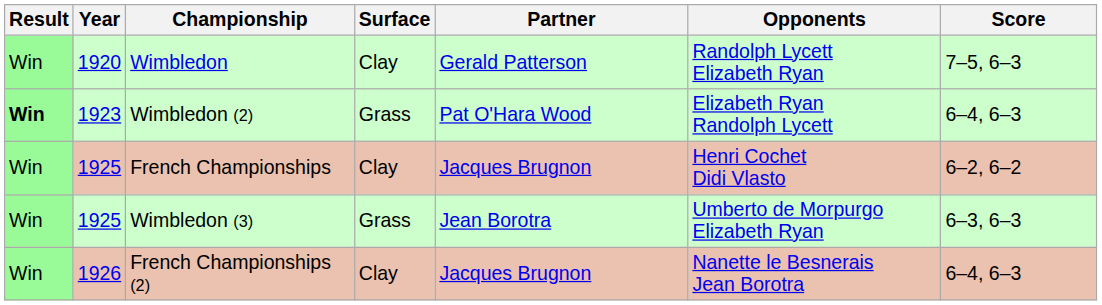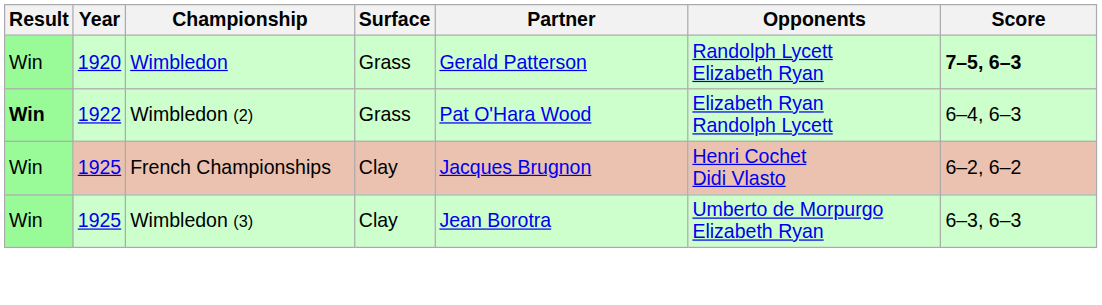 <table class='sortable wikitable'>
 <tr>
 <th style="width:40px">Result</th>
 <th style="width:30px">Year</th>
 <th style="width:180px">Championship</th>
 <th style="width:50px">Surface</th>
 <th style="width:200px">Partner</th>
 <th style="width:200px">Opponents</th>
 <th style="width:120px" class="unsortable">Score</th>
 </tr>
 <tr style="background:#cfc;">
 <td style="background:#98fb98;">Win</td>
 <td><a href='#'>1920</a></td>
 <td><a href='#'>Wimbledon</a></td>
-<td>Clay</td>
+<td>Grass</td>
 <td> <a href='#'>Gerald Patterson</a></td>
 <td> <a href='#'>Randolph Lycett</a><br> <a href='#'>Elizabeth Ryan</a></td>
-<td>7–5, 6–3</td>
+<td><strong>7–5, 6–3</strong></td>
 </tr>
 <tr style="background:#cfc;">
 <td style="background:#98fb98;"><strong>Win</strong></td>
-<td><a href='#'>1923</a></td>
+<td><a href='#'>1922</a></td>
 <td>Wimbledon <small>(2)</small></td>
 <td>Grass</td>
 <td> <a href='#'>Pat O'Hara Wood</a></td>
 <td> <a href='#'>Elizabeth Ryan</a><br> <a href='#'>Randolph Lycett </a></td>
 <td>6–4, 6–3</td>
 </tr>
 <tr style="background:#ebc2af;">
 <td style="background:#98fb98;">Win</td>
 <td><a href='#'>1925</a></td>
 <td>French Championships</td>
 <td>Clay</td>
 <td> <a href='#'>Jacques Brugnon</a></td>
 <td> <a href='#'>Henri Cochet</a><br> <a href='#'>Didi Vlasto</a></td>
 <td>6–2, 6–2</td>
 </tr>
 <tr style="background:#cfc;">
 <td style="background:#98fb98;">Win</td>
 <td><a href='#'>1925</a></td>
 <td>Wimbledon <small>(3)</small></td>
-<td>Grass</td>
+<td>Clay</td>
 <td> <a href='#'>Jean Borotra</a></td>
 <td> <a href='#'>Umberto de Morpurgo</a><br> <a href='#'>Elizabeth Ryan</a></td>
 <td>6–3, 6–3</td>
 </tr>
-<tr style="background:#ebc2af;">
-<td style="background:#98fb98;">Win</td>
-<td><a href='#'>1926</a></td>
-<td>French Championships <small>(2)</small></td>
-<td>Clay</td>
-<td> <a href='#'>Jacques Brugnon</a></td>
-<td> <a href='#'>Nanette le Besnerais</a><br> <a href='#'>Jean Borotra</a></td>
-<td>6–4, 6–3</td>
-</tr>
 </table>
